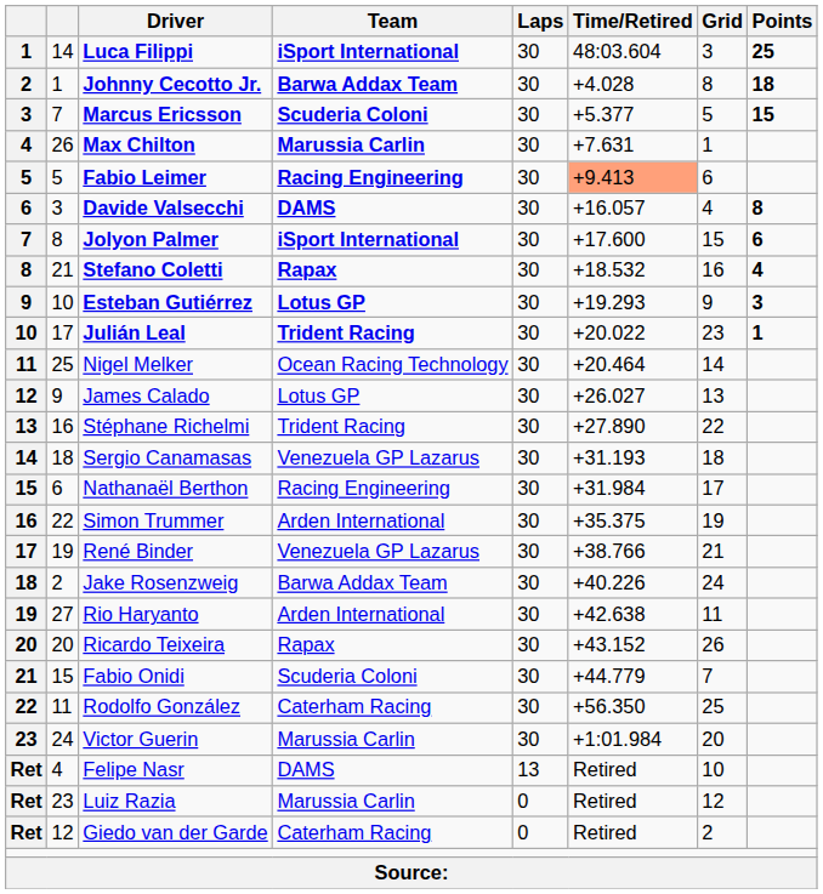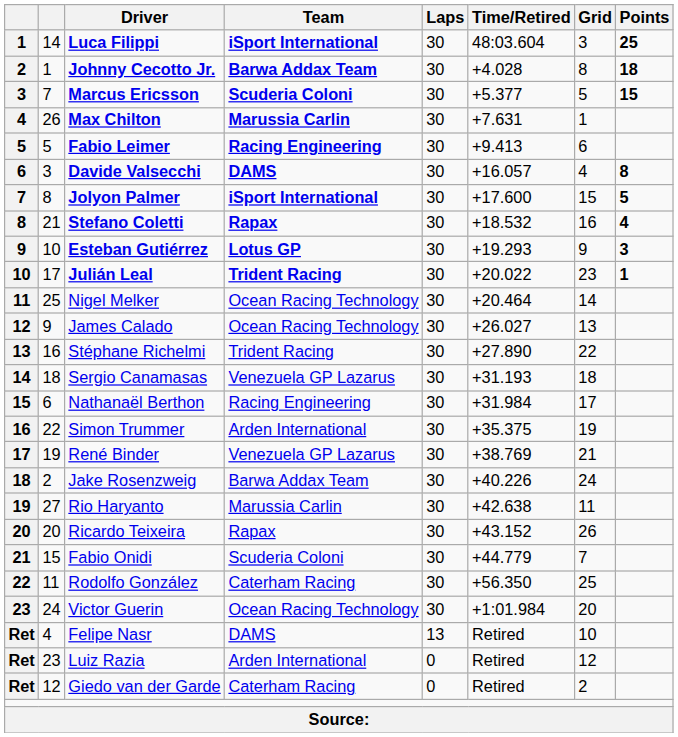 <table class="wikitable" style="font-size:85%">
 <tr>
 <th></th>
 <th></th>
 <th>Driver</th>
 <th>Team</th>
 <th>Laps</th>
 <th>Time/Retired</th>
 <th>Grid</th>
 <th>Points</th>
 </tr>
 <tr>
 <th>1</th>
 <td>14</td>
 <td> <strong><a href='#'>Luca Filippi</a></strong></td>
 <td><strong><a href='#'>iSport International</a></strong></td>
 <td>30</td>
 <td>48:03.604</td>
 <td>3</td>
 <td><strong>25</strong></td>
 </tr>
 <tr>
 <th>2</th>
 <td>1</td>
 <td> <strong><a href='#'>Johnny Cecotto Jr.</a></strong></td>
 <td><strong><a href='#'>Barwa Addax Team</a></strong></td>
 <td>30</td>
 <td>+4.028</td>
 <td>8</td>
 <td><strong>18</strong></td>
 </tr>
 <tr>
 <th>3</th>
 <td>7</td>
 <td> <strong><a href='#'>Marcus Ericsson</a></strong></td>
 <td><strong><a href='#'>Scuderia Coloni</a></strong></td>
 <td>30</td>
 <td>+5.377</td>
 <td>5</td>
 <td><strong>15</strong></td>
 </tr>
 <tr>
 <th>4</th>
 <td>26</td>
 <td> <strong><a href='#'>Max Chilton</a></strong></td>
 <td><strong><a href='#'>Marussia Carlin</a></strong></td>
 <td>30</td>
 <td>+7.631</td>
 <td>1</td>
 <td><strong></strong></td>
 </tr>
 <tr>
 <th>5</th>
 <td>5</td>
 <td> <strong><a href='#'>Fabio Leimer</a></strong></td>
 <td><strong><a href='#'>Racing Engineering</a></strong></td>
 <td>30</td>
-<td style="background: lightsalmon;">+9.413</td>
+<td>+9.413</td>
 <td>6</td>
 <td><strong></strong></td>
 </tr>
 <tr>
 <th>6</th>
 <td>3</td>
 <td> <strong><a href='#'>Davide Valsecchi</a></strong></td>
 <td><strong><a href='#'>DAMS</a></strong></td>
 <td>30</td>
 <td>+16.057</td>
 <td>4</td>
 <td><strong>8</strong></td>
 </tr>
 <tr>
 <th>7</th>
 <td>8</td>
 <td> <strong><a href='#'>Jolyon Palmer</a></strong></td>
 <td><strong><a href='#'>iSport International</a></strong></td>
 <td>30</td>
 <td>+17.600</td>
 <td>15</td>
-<td><strong>6</strong></td>
+<td><strong>5</strong></td>
 </tr>
 <tr>
 <th>8</th>
 <td>21</td>
 <td> <strong><a href='#'>Stefano Coletti</a></strong></td>
 <td><strong><a href='#'>Rapax</a></strong></td>
 <td>30</td>
 <td>+18.532</td>
 <td>16</td>
 <td><strong>4</strong></td>
 </tr>
 <tr>
 <th>9</th>
 <td>10</td>
 <td> <strong><a href='#'>Esteban Gutiérrez</a></strong></td>
 <td><strong><a href='#'>Lotus GP</a></strong></td>
 <td>30</td>
 <td>+19.293</td>
 <td>9</td>
 <td><strong>3</strong></td>
 </tr>
 <tr>
 <th>10</th>
 <td>17</td>
 <td> <strong><a href='#'>Julián Leal</a></strong></td>
 <td><strong><a href='#'>Trident Racing</a></strong></td>
 <td>30</td>
 <td>+20.022</td>
 <td>23</td>
 <td><strong>1</strong></td>
 </tr>
 <tr>
 <th>11</th>
 <td>25</td>
 <td> <a href='#'>Nigel Melker</a></td>
 <td><a href='#'>Ocean Racing Technology</a></td>
 <td>30</td>
 <td>+20.464</td>
 <td>14</td>
 <td></td>
 </tr>
 <tr>
 <th>12</th>
 <td>9</td>
 <td> <a href='#'>James Calado</a></td>
-<td><a href='#'>Lotus GP</a></td>
+<td><a href='#'>Ocean Racing Technology</a></td>
 <td>30</td>
 <td>+26.027</td>
 <td>13</td>
 <td></td>
 </tr>
 <tr>
 <th>13</th>
 <td>16</td>
 <td> <a href='#'>Stéphane Richelmi</a></td>
 <td><a href='#'>Trident Racing</a></td>
 <td>30</td>
 <td>+27.890</td>
 <td>22</td>
 <td></td>
 </tr>
 <tr>
 <th>14</th>
 <td>18</td>
 <td> <a href='#'>Sergio Canamasas</a></td>
 <td><a href='#'>Venezuela GP Lazarus</a></td>
 <td>30</td>
 <td>+31.193</td>
 <td>18</td>
 <td></td>
 </tr>
 <tr>
 <th>15</th>
 <td>6</td>
 <td> <a href='#'>Nathanaël Berthon</a></td>
 <td><a href='#'>Racing Engineering</a></td>
 <td>30</td>
 <td>+31.984</td>
 <td>17</td>
 <td></td>
 </tr>
 <tr>
 <th>16</th>
 <td>22</td>
 <td> <a href='#'>Simon Trummer</a></td>
 <td><a href='#'>Arden International</a></td>
 <td>30</td>
 <td>+35.375</td>
 <td>19</td>
 <td></td>
 </tr>
 <tr>
 <th>17</th>
 <td>19</td>
 <td> <a href='#'>René Binder</a></td>
 <td><a href='#'>Venezuela GP Lazarus</a></td>
 <td>30</td>
-<td>+38.766</td>
+<td>+38.769</td>
 <td>21</td>
 <td></td>
 </tr>
 <tr>
 <th>18</th>
 <td>2</td>
 <td> <a href='#'>Jake Rosenzweig</a></td>
 <td><a href='#'>Barwa Addax Team</a></td>
 <td>30</td>
 <td>+40.226</td>
 <td>24</td>
 <td></td>
 </tr>
 <tr>
 <th>19</th>
 <td>27</td>
 <td> <a href='#'>Rio Haryanto</a></td>
-<td><a href='#'>Arden International</a></td>
+<td><a href='#'>Marussia Carlin</a></td>
 <td>30</td>
 <td>+42.638</td>
 <td>11</td>
 <td></td>
 </tr>
 <tr>
 <th>20</th>
 <td>20</td>
 <td> <a href='#'>Ricardo Teixeira</a></td>
 <td><a href='#'>Rapax</a></td>
 <td>30</td>
 <td>+43.152</td>
 <td>26</td>
 <td></td>
 </tr>
 <tr>
 <th>21</th>
 <td>15</td>
 <td> <a href='#'>Fabio Onidi</a></td>
 <td><a href='#'>Scuderia Coloni</a></td>
 <td>30</td>
 <td>+44.779</td>
 <td>7</td>
 <td></td>
 </tr>
 <tr>
 <th>22</th>
 <td>11</td>
 <td> <a href='#'>Rodolfo González</a></td>
 <td><a href='#'>Caterham Racing</a></td>
 <td>30</td>
 <td>+56.350</td>
 <td>25</td>
 <td></td>
 </tr>
 <tr>
 <th>23</th>
 <td>24</td>
 <td> <a href='#'>Victor Guerin</a></td>
-<td><a href='#'>Marussia Carlin</a></td>
+<td><a href='#'>Ocean Racing Technology</a></td>
 <td>30</td>
 <td>+1:01.984</td>
 <td>20</td>
 <td></td>
 </tr>
 <tr>
 <th>Ret</th>
 <td>4</td>
 <td> <a href='#'>Felipe Nasr</a></td>
 <td><a href='#'>DAMS</a></td>
 <td>13</td>
 <td>Retired</td>
 <td>10</td>
 <td></td>
 </tr>
 <tr>
 <th>Ret</th>
 <td>23</td>
 <td> <a href='#'>Luiz Razia</a></td>
-<td><a href='#'>Marussia Carlin</a></td>
+<td><a href='#'>Arden International</a></td>
 <td>0</td>
 <td>Retired</td>
 <td>12</td>
 <td></td>
 </tr>
 <tr>
 <th>Ret</th>
 <td>12</td>
 <td> <a href='#'>Giedo van der Garde</a></td>
 <td><a href='#'>Caterham Racing</a></td>
 <td>0</td>
 <td>Retired</td>
 <td>2</td>
 <td></td>
 </tr>
 <tr>
 <td colspan=8></td>
 </tr>
 <tr>
 <th colspan=8>Source:</th>
 </tr>
 </table>
